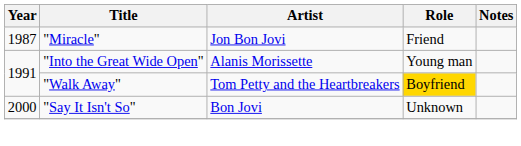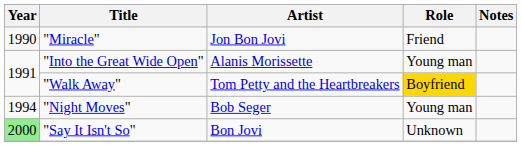 <table class="wikitable sortable">
 <tr>
 <th>Year</th>
 <th>Title</th>
 <th>Artist</th>
 <th>Role</th>
 <th>Notes</th>
 </tr>
 <tr>
-<td>1987</td>
+<td>1990</td>
 <td>"<a href='#'>Miracle</a>"</td>
 <td><a href='#'>Jon Bon Jovi</a></td>
 <td>Friend</td>
 <td></td>
 </tr>
 <tr>
 <td rowspan=2>1991</td>
 <td>"<a href='#'>Into the Great Wide Open</a>"</td>
 <td><a href='#'>Alanis Morissette</a></td>
 <td>Young man</td>
 <td></td>
 </tr>
 <tr>
 <td>"<a href='#'>Walk Away</a>"</td>
 <td><a href='#'>Tom Petty and the Heartbreakers</a></td>
 <td style="background: gold;">Boyfriend</td>
 <td></td>
 </tr>
 <tr>
-<td>2000</td>
+<td>1994</td>
+<td>"<a href='#'>Night Moves</a>"</td>
+<td><a href='#'>Bob Seger</a></td>
+<td>Young man</td>
+<td></td>
+</tr>
+<tr>
+<td style="background: lightgreen;">2000</td>
 <td>"<a href='#'>Say It Isn't So</a>"</td>
 <td><a href='#'>Bon Jovi</a></td>
 <td>Unknown</td>
 <td></td>
 </tr>
 <tr>
 </tr>
 </table>
